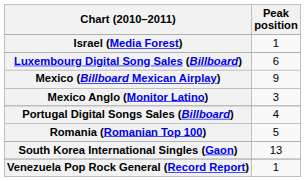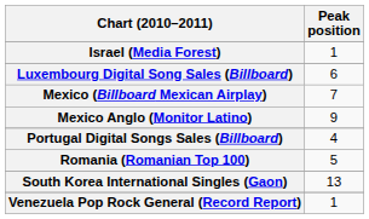 <table class="wikitable plainrowheaders sortable" style="text-align:center">
 <tr>
 <th scope="col">Chart (2010–2011)</th>
 <th scope="col">Peak<br>position</th>
 </tr>
 <tr>
 </tr>
 <tr>
 </tr>
 <tr>
 </tr>
 <tr>
 </tr>
 <tr>
 </tr>
 <tr>
 </tr>
 <tr>
 </tr>
 <tr>
 </tr>
 <tr>
 </tr>
 <tr>
 </tr>
 <tr>
 </tr>
 <tr>
 </tr>
 <tr>
 </tr>
 <tr>
 </tr>
 <tr>
 </tr>
 <tr>
 <th scope="row">Israel (<a href='#'>Media Forest</a>)</th>
 <td>1</td>
 </tr>
 <tr>
 </tr>
 <tr>
 </tr>
 <tr>
 <th scope="row"><a href='#'>Luxembourg Digital Song Sales</a> (<em><a href='#'>Billboard</a></em>)</th>
 <td>6</td>
 </tr>
 <tr>
 <th scope="row">Mexico (<a href='#'><em>Billboard</em> Mexican Airplay</a>)</th>
-<td>9</td>
+<td>7</td>
 </tr>
 <tr>
 <th scope="row">Mexico Anglo (<a href='#'>Monitor Latino</a>)</th>
-<td>3</td>
+<td>9</td>
 </tr>
 <tr>
 </tr>
 <tr>
 </tr>
 <tr>
 </tr>
 <tr>
 </tr>
 <tr>
 </tr>
 <tr>
 <th scope="row">Portugal Digital Songs Sales (<em><a href='#'>Billboard</a></em>)</th>
 <td>4</td>
 </tr>
 <tr>
 <th scope="row">Romania (<a href='#'>Romanian Top 100</a>)</th>
 <td>5</td>
 </tr>
 <tr>
 </tr>
 <tr>
 </tr>
 <tr>
 </tr>
 <tr>
 <th scope="row">South Korea International Singles (<a href='#'>Gaon</a>)</th>
 <td>13</td>
 </tr>
 <tr>
 </tr>
 <tr>
 </tr>
 <tr>
 </tr>
 <tr>
 </tr>
 <tr>
 </tr>
 <tr>
 </tr>
 <tr>
 </tr>
 <tr>
 </tr>
 <tr>
 </tr>
 <tr>
 </tr>
 <tr>
 </tr>
 <tr>
 </tr>
 <tr>
 <th scope="row">Venezuela Pop Rock General (<a href='#'>Record Report</a>)</th>
 <td>1</td>
 </tr>
 </table>
